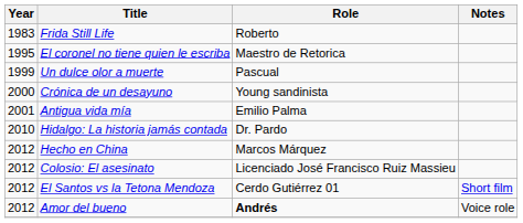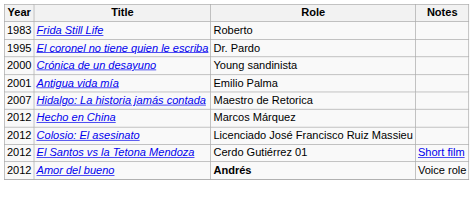 <table class="wikitable sortable">
 <tr>
 <th>Year</th>
 <th>Title</th>
 <th>Role</th>
 <th>Notes</th>
 </tr>
 <tr>
 <td>1983</td>
 <td><em><a href='#'>Frida Still Life</a></em></td>
 <td>Roberto</td>
 <td></td>
 </tr>
 <tr>
 <td>1995</td>
 <td><em><a href='#'>El coronel no tiene quien le escriba</a></em></td>
-<td>Maestro de Retorica</td>
-<td></td>
-</tr>
-<tr>
-<td>1999</td>
-<td><em><a href='#'>Un dulce olor a muerte</a></em></td>
-<td>Pascual</td>
+<td>Dr. Pardo</td>
 <td></td>
 </tr>
 <tr>
 <td>2000</td>
 <td><em><a href='#'>Crónica de un desayuno</a></em></td>
 <td>Young sandinista</td>
 <td></td>
 </tr>
 <tr>
 <td>2001</td>
 <td><em><a href='#'>Antigua vida mía</a></em></td>
 <td>Emilio Palma</td>
 <td></td>
 </tr>
 <tr>
-<td>2010</td>
+<td>2007</td>
 <td><em><a href='#'>Hidalgo: La historia jamás contada</a></em></td>
-<td>Dr. Pardo</td>
+<td>Maestro de Retorica</td>
 <td></td>
 </tr>
 <tr>
 <td>2012</td>
 <td><em><a href='#'>Hecho en China</a></em></td>
 <td>Marcos Márquez</td>
 <td></td>
 </tr>
 <tr>
 <td>2012</td>
 <td><em><a href='#'>Colosio: El asesinato</a></em></td>
 <td>Licenciado José Francisco Ruiz Massieu</td>
 <td></td>
 </tr>
 <tr>
 <td>2012</td>
 <td><em><a href='#'>El Santos vs la Tetona Mendoza</a></em></td>
 <td>Cerdo Gutiérrez 01</td>
 <td><a href='#'>Short film</a></td>
 </tr>
 <tr>
 <td>2012</td>
 <td><em><a href='#'>Amor del bueno</a></em></td>
 <td><strong>Andrés</strong></td>
 <td>Voice role</td>
 </tr>
 <tr>
 </tr>
 </table>
